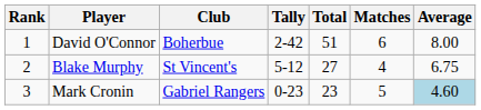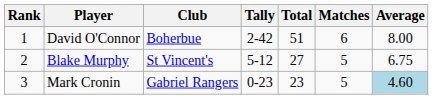 <table class="wikitable">
 <tr>
 <th>Rank</th>
 <th>Player</th>
 <th>Club</th>
 <th>Tally</th>
 <th>Total</th>
 <th>Matches</th>
 <th>Average</th>
 </tr>
 <tr>
 <td rowspan="1" style="text-align:center;">1</td>
 <td>David O'Connor</td>
 <td><a href='#'>Boherbue</a></td>
 <td align=center>2-42</td>
 <td align=center>51</td>
 <td align=center>6</td>
 <td align=center>8.00</td>
 </tr>
 <tr>
 <td rowspan="1" style="text-align:center;">2</td>
 <td><a href='#'>Blake Murphy</a></td>
 <td><a href='#'>St Vincent's</a></td>
 <td align=center>5-12</td>
 <td align=center>27</td>
-<td align=center>4</td>
+<td align=center>5</td>
 <td align=center>6.75</td>
 </tr>
 <tr>
 <td rowspan="1" style="text-align:center;">3</td>
 <td>Mark Cronin</td>
 <td><a href='#'>Gabriel Rangers</a></td>
 <td align=center>0-23</td>
 <td align=center>23</td>
 <td align=center>5</td>
 <td align=center style="background: lightblue;">4.60</td>
 </tr>
 </table>
